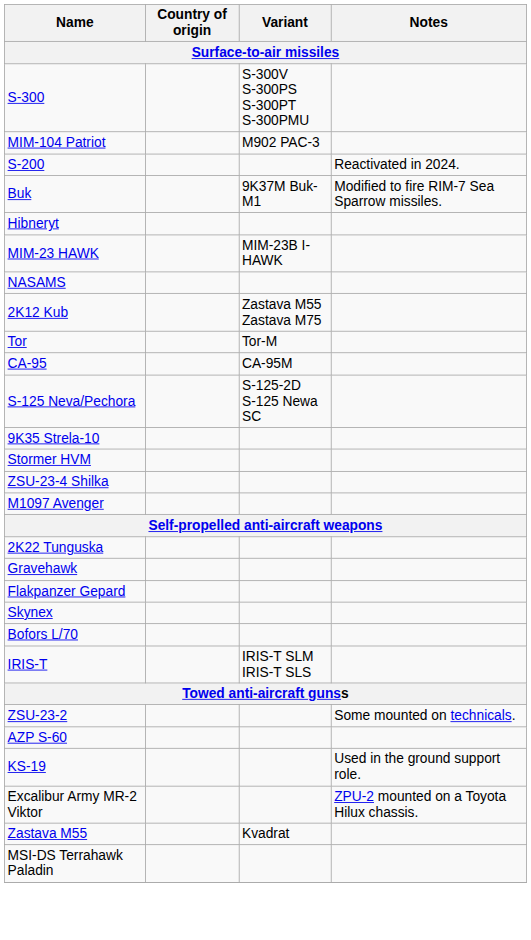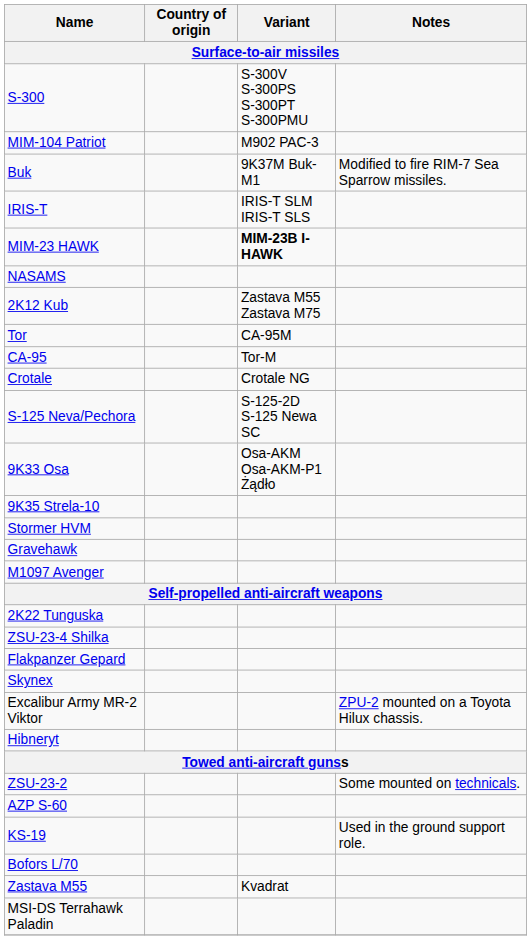 <table class="wikitable sortable">
 <tr>
 <th>Name</th>
 <th>Country of origin</th>
 <th>Variant</th>
 <th>Notes</th>
 </tr>
 <tr>
 <th Colspan="4"><a href='#'>Surface-to-air missiles</a></th>
 </tr>
 <tr>
 <td><a href='#'>S-300</a></td>
 <td></td>
 <td>S-300V<br>S-300PS<br>S-300PT<br>S-300PMU</td>
 <td></td>
 </tr>
 <tr>
 <td><a href='#'>MIM-104 Patriot</a></td>
 <td></td>
 <td>M902 PAC-3</td>
 <td></td>
 </tr>
 <tr>
-<td><a href='#'>S-200</a></td>
-<td></td>
-<td></td>
-<td>Reactivated in 2024.</td>
-</tr>
-<tr>
 <td><a href='#'>Buk</a></td>
 <td></td>
 <td>9K37M Buk-M1</td>
 <td>Modified to fire RIM-7 Sea Sparrow missiles.</td>
 </tr>
 <tr>
-<td><a href='#'>Hibneryt</a></td>
+<td><a href='#'>IRIS-T</a></td>
 <td></td>
-<td></td>
+<td>IRIS-T SLM<br>IRIS-T SLS</td>
 <td></td>
 </tr>
 <tr>
 <td><a href='#'>MIM-23 HAWK</a></td>
 <td></td>
-<td>MIM-23B I-HAWK</td>
+<td><strong>MIM-23B I-HAWK</strong></td>
 <td></td>
 </tr>
 <tr>
 <td><a href='#'>NASAMS</a></td>
 <td></td>
 <td></td>
 <td></td>
 </tr>
 <tr>
 <td><a href='#'>2K12 Kub</a></td>
 <td></td>
 <td>Zastava M55<br>Zastava M75</td>
 <td></td>
 </tr>
 <tr>
 <td><a href='#'>Tor</a></td>
 <td></td>
-<td>Tor-M</td>
+<td>CA-95M</td>
 <td></td>
 </tr>
 <tr>
 <td><a href='#'>CA-95</a></td>
 <td></td>
-<td>CA-95M</td>
+<td>Tor-M</td>
+<td></td>
+</tr>
+<tr>
+<td><a href='#'>Crotale</a></td>
+<td></td>
+<td>Crotale NG</td>
 <td></td>
 </tr>
 <tr>
 <td><a href='#'>S-125 Neva/Pechora</a></td>
 <td><br><br></td>
 <td>S-125-2D<br>S-125 Newa SC</td>
+<td></td>
+</tr>
+<tr>
+<td><a href='#'>9K33 Osa</a></td>
+<td><br></td>
+<td>Osa-AKM<br>Osa-AKM-P1 Żądło</td>
 <td></td>
 </tr>
 <tr>
 <td><a href='#'>9K35 Strela-10</a></td>
 <td></td>
 <td></td>
 <td></td>
 </tr>
 <tr>
 <td><a href='#'>Stormer HVM</a></td>
 <td></td>
 <td></td>
 <td></td>
 </tr>
 <tr>
-<td><a href='#'>ZSU-23-4 Shilka</a></td>
+<td><a href='#'>Gravehawk</a></td>
 <td></td>
 <td></td>
 <td></td>
 </tr>
 <tr>
 <td><a href='#'>M1097 Avenger</a></td>
 <td></td>
 <td></td>
 <td></td>
 </tr>
 <tr>
 <th colspan="4"><a href='#'>Self-propelled anti-aircraft weapons</a></th>
 </tr>
 <tr>
 <td><a href='#'>2K22 Tunguska</a></td>
 <td></td>
 <td></td>
 <td></td>
 </tr>
 <tr>
-<td><a href='#'>Gravehawk</a></td>
+<td><a href='#'>ZSU-23-4 Shilka</a></td>
 <td></td>
 <td></td>
 <td></td>
 </tr>
 <tr>
 <td><a href='#'>Flakpanzer Gepard</a></td>
 <td></td>
 <td></td>
 <td></td>
 </tr>
 <tr>
 <td><a href='#'>Skynex</a></td>
 <td></td>
 <td></td>
 <td></td>
 </tr>
 <tr>
-<td><a href='#'>Bofors L/70</a></td>
+<td>Excalibur Army MR-2 Viktor</td>
 <td></td>
 <td></td>
-<td></td>
+<td><a href='#'>ZPU-2</a> mounted on a Toyota Hilux chassis.</td>
 </tr>
 <tr>
-<td><a href='#'>IRIS-T</a></td>
+<td><a href='#'>Hibneryt</a></td>
 <td></td>
-<td>IRIS-T SLM<br>IRIS-T SLS</td>
+<td></td>
 <td></td>
 </tr>
 <tr>
 <th colspan="4"><a href='#'>Towed anti-aircraft guns</a>s</th>
 </tr>
 <tr>
 <td><a href='#'>ZSU-23-2</a></td>
 <td></td>
 <td></td>
 <td>Some mounted on <a href='#'>technicals</a>.</td>
 </tr>
 <tr>
 <td><a href='#'>AZP S-60</a></td>
 <td></td>
 <td></td>
 <td></td>
 </tr>
 <tr>
 <td><a href='#'>KS-19</a></td>
 <td></td>
 <td></td>
 <td>Used in the ground support role.</td>
 </tr>
 <tr>
-<td>Excalibur Army MR-2 Viktor</td>
+<td><a href='#'>Bofors L/70</a></td>
 <td></td>
 <td></td>
-<td><a href='#'>ZPU-2</a> mounted on a Toyota Hilux chassis.</td>
+<td></td>
 </tr>
 <tr>
 <td><a href='#'>Zastava M55</a></td>
 <td></td>
 <td>Kvadrat</td>
 <td></td>
 </tr>
 <tr>
 <td>MSI-DS Terrahawk Paladin</td>
 <td></td>
 <td></td>
 <td></td>
 </tr>
 <tr>
 </tr>
 </table>
